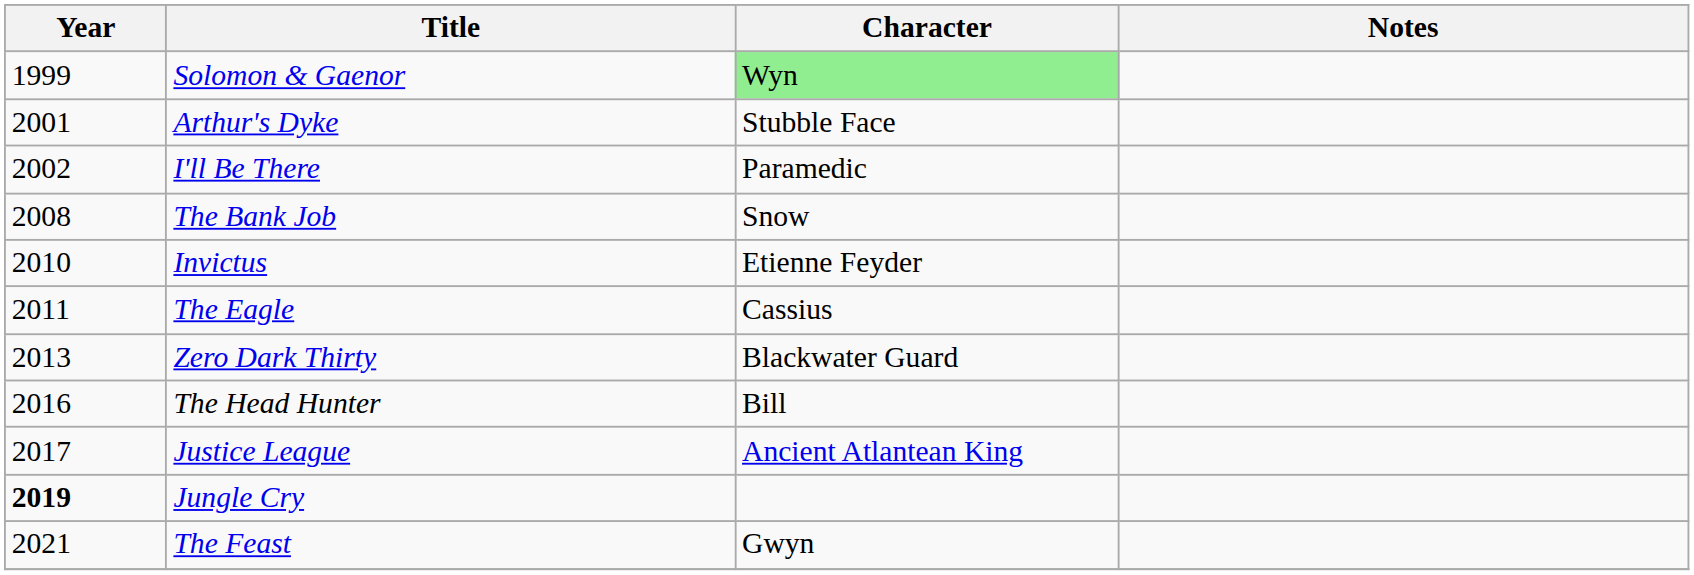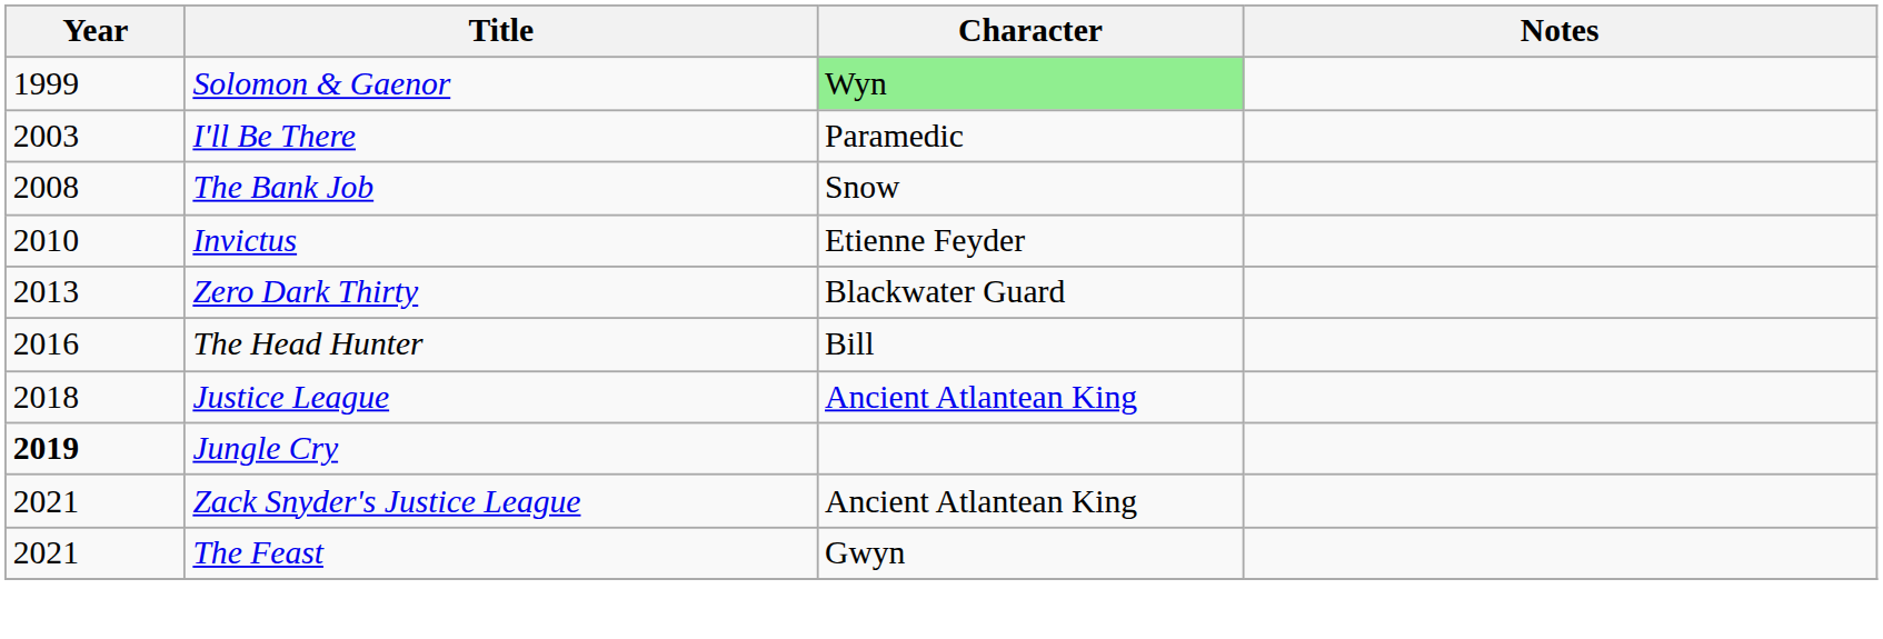 <table class="wikitable">
 <tr>
 <th scope="col" width="80">Year</th>
 <th scope="col" width="300">Title</th>
 <th scope="col" width="200">Character</th>
 <th scope="col" width="300">Notes</th>
 </tr>
 <tr>
 <td>1999</td>
 <td><em><a href='#'>Solomon & Gaenor</a></em></td>
 <td style="background: lightgreen;">Wyn</td>
 <td></td>
 </tr>
 <tr>
-<td>2001</td>
-<td><em><a href='#'>Arthur's Dyke</a></em></td>
-<td>Stubble Face</td>
-<td></td>
-</tr>
-<tr>
-<td>2002</td>
+<td>2003</td>
 <td><em><a href='#'>I'll Be There</a></em></td>
 <td>Paramedic</td>
 <td></td>
 </tr>
 <tr>
 <td>2008</td>
 <td><em><a href='#'>The Bank Job</a></em></td>
 <td>Snow</td>
 <td></td>
 </tr>
 <tr>
 <td>2010</td>
 <td><em><a href='#'>Invictus</a></em></td>
 <td>Etienne Feyder</td>
 <td></td>
 </tr>
 <tr>
-<td>2011</td>
-<td><em><a href='#'>The Eagle</a></em></td>
-<td>Cassius</td>
-<td></td>
-</tr>
-<tr>
 <td>2013</td>
 <td><em><a href='#'>Zero Dark Thirty</a></em></td>
 <td>Blackwater Guard</td>
 <td></td>
 </tr>
 <tr>
 <td>2016</td>
 <td><em>The Head Hunter</em></td>
 <td>Bill</td>
 <td></td>
 </tr>
 <tr>
-<td>2017</td>
+<td>2018</td>
 <td><em><a href='#'>Justice League</a></em></td>
 <td><a href='#'>Ancient Atlantean King</a></td>
 <td></td>
 </tr>
 <tr>
 <td><strong>2019</strong></td>
 <td><em><a href='#'>Jungle Cry</a></em></td>
 <td></td>
 <td></td>
 </tr>
 <tr>
 <td>2021</td>
+<td><em><a href='#'>Zack Snyder's Justice League</a></em></td>
+<td>Ancient Atlantean King</td>
+<td></td>
+</tr>
+<tr>
+<td>2021</td>
 <td><em><a href='#'>The Feast</a></em></td>
 <td>Gwyn</td>
 <td></td>
 </tr>
 <tr>
 </tr>
 </table>
